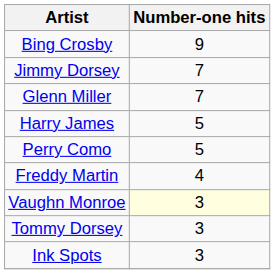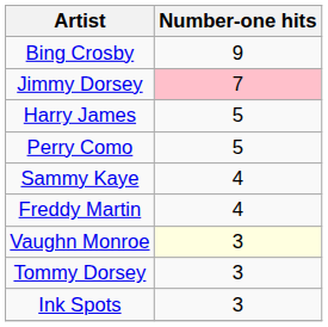 <table class="wikitable sortable" border="1" style="text-align: center;">
 <tr>
 <th>Artist</th>
 <th>Number-one hits</th>
 </tr>
 <tr>
 <td><a href='#'>Bing Crosby</a></td>
 <td>9</td>
 </tr>
 <tr>
 <td><a href='#'>Jimmy Dorsey</a></td>
-<td>7</td>
-</tr>
-<tr>
-<td><a href='#'>Glenn Miller</a></td>
-<td>7</td>
+<td style="background: pink;">7</td>
 </tr>
 <tr>
 <td><a href='#'>Harry James</a></td>
 <td>5</td>
 </tr>
 <tr>
 <td><a href='#'>Perry Como</a></td>
 <td>5</td>
+</tr>
+<tr>
+<td><a href='#'>Sammy Kaye</a></td>
+<td>4</td>
 </tr>
 <tr>
 <td><a href='#'>Freddy Martin</a></td>
 <td>4</td>
 </tr>
 <tr>
 <td><a href='#'>Vaughn Monroe</a></td>
 <td style="background: lightyellow;">3</td>
 </tr>
 <tr>
 <td><a href='#'>Tommy Dorsey</a></td>
 <td>3</td>
 </tr>
 <tr>
 <td><a href='#'>Ink Spots</a></td>
 <td>3</td>
 </tr>
 <tr>
 </tr>
 </table>
